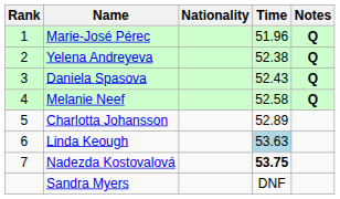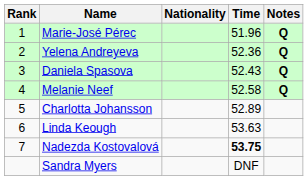 <table class="wikitable sortable" style="text-align:center">
 <tr>
 <th>Rank</th>
 <th>Name</th>
 <th>Nationality</th>
 <th>Time</th>
 <th>Notes</th>
 </tr>
 <tr bgcolor=ccffcc>
 <td>1</td>
 <td align=left><a href='#'>Marie-José Pérec</a></td>
 <td align=left></td>
 <td>51.96</td>
 <td><strong>Q</strong></td>
 </tr>
 <tr bgcolor=ccffcc>
 <td>2</td>
 <td align=left><a href='#'>Yelena Andreyeva</a></td>
 <td align=left></td>
-<td>52.38</td>
+<td>52.36</td>
 <td><strong>Q</strong></td>
 </tr>
 <tr bgcolor=ccffcc>
 <td>3</td>
 <td align=left><a href='#'>Daniela Spasova</a></td>
 <td align=left></td>
 <td>52.43</td>
 <td><strong>Q</strong></td>
 </tr>
 <tr bgcolor=ccffcc>
 <td>4</td>
 <td align=left><a href='#'>Melanie Neef</a></td>
 <td align=left></td>
 <td>52.58</td>
 <td><strong>Q</strong></td>
 </tr>
 <tr>
 <td>5</td>
 <td align=left><a href='#'>Charlotta Johansson</a></td>
 <td align=left></td>
 <td>52.89</td>
 <td></td>
 </tr>
 <tr>
 <td>6</td>
 <td align=left><a href='#'>Linda Keough</a></td>
 <td align=left></td>
-<td style="background: lightblue;">53.63</td>
+<td>53.63</td>
 <td></td>
 </tr>
 <tr>
 <td>7</td>
 <td align=left><a href='#'>Nadezda Kostovalová</a></td>
 <td align=left></td>
 <td><strong>53.75</strong></td>
 <td></td>
 </tr>
 <tr>
 <td></td>
 <td align=left><a href='#'>Sandra Myers</a></td>
 <td align=left></td>
 <td>DNF</td>
 <td></td>
 </tr>
 </table>
